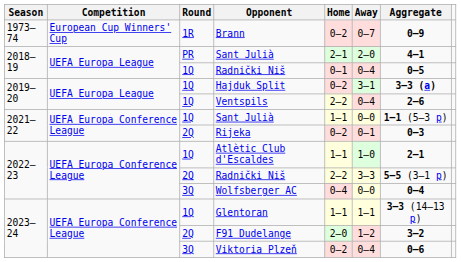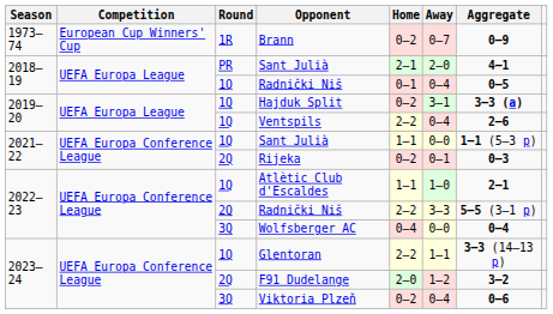 <table class="wikitable" style="text-align:left">
 <tr>
 <th>Season</th>
 <th>Competition</th>
 <th>Round</th>
 <th>Opponent</th>
 <th>Home</th>
 <th>Away</th>
 <th>Aggregate</th>
 </tr>
 <tr>
 <td>1973–74</td>
 <td><a href='#'>European Cup Winners' Cup</a></td>
 <td><a href='#'>1R</a></td>
 <td> <a href='#'>Brann</a></td>
 <td bgcolor="#ffdddd" style="text-align:center;">0–2</td>
 <td bgcolor="#ffdddd" style="text-align:center;">0–7</td>
 <td style="text-align:center;"><strong>0–9</strong></td>
 <td></td>
 </tr>
 <tr>
 <td rowspan="2">2018–19</td>
 <td rowspan="2"><a href='#'>UEFA Europa League</a></td>
 <td><a href='#'>PR</a></td>
 <td> <a href='#'>Sant Julià</a></td>
 <td bgcolor="#DDFFDD" style="text-align:center;">2–1</td>
 <td bgcolor="#DDFFDD" style="text-align:center;">2–0</td>
 <td style="text-align:center;"><strong>4–1</strong></td>
 <td></td>
 </tr>
 <tr>
 <td><a href='#'>1Q</a></td>
 <td> <a href='#'>Radnički Niš</a></td>
 <td bgcolor="#ffdddd" style="text-align:center;">0–1</td>
 <td bgcolor="#ffdddd" style="text-align:center;">0–4</td>
 <td style="text-align:center;"><strong>0–5</strong></td>
 <td></td>
 </tr>
 <tr>
 <td rowspan="2">2019–20</td>
 <td rowspan="2"><a href='#'>UEFA Europa League</a></td>
 <td><a href='#'>1Q</a></td>
 <td> <a href='#'>Hajduk Split</a></td>
 <td bgcolor="#ffdddd" style="text-align:center;">0–2</td>
 <td bgcolor="#ddffdd" style="text-align:center;">3–1</td>
 <td style="text-align:center;"><strong>3–3 (<a href='#'>a</a>)</strong></td>
 <td></td>
 </tr>
 <tr>
 <td><a href='#'>1Q</a></td>
 <td> <a href='#'>Ventspils</a></td>
 <td bgcolor="#ffffdd" style="text-align:center;">2–2</td>
 <td bgcolor="#ffdddd" style="text-align:center;">0–4</td>
 <td style="text-align:center;"><strong>2–6</strong></td>
 <td></td>
 </tr>
 <tr>
 <td rowspan="2">2021–22</td>
 <td rowspan="2"><a href='#'>UEFA Europa Conference League</a></td>
 <td><a href='#'>1Q</a></td>
 <td> <a href='#'>Sant Julià</a></td>
 <td bgcolor="#ffffdd" style="text-align:center;">1–1 </td>
 <td bgcolor="#ffffdd" style="text-align:center;">0–0</td>
 <td style="text-align:center;"><strong>1–1</strong> (5–3 <a href='#'>p</a>)</td>
 <td></td>
 </tr>
 <tr>
 <td><a href='#'>2Q</a></td>
 <td> <a href='#'>Rijeka</a></td>
 <td bgcolor="#ffdddd" style="text-align:center;">0–2</td>
 <td bgcolor="#ffdddd" style="text-align:center;">0–1</td>
 <td style="text-align:center;"><strong>0–3</strong></td>
 <td></td>
 </tr>
 <tr>
 <td rowspan="3">2022–23</td>
 <td rowspan="3"><a href='#'>UEFA Europa Conference League</a></td>
 <td><a href='#'>1Q</a></td>
 <td> <a href='#'>Atlètic Club d'Escaldes</a></td>
 <td bgcolor="#ffffdd" style="text-align:center;">1–1</td>
 <td bgcolor="#DDFFDD" style="text-align:center;">1–0 </td>
 <td style="text-align:center;"><strong>2–1</strong></td>
 <td></td>
 </tr>
 <tr>
 <td><a href='#'>2Q</a></td>
 <td> <a href='#'>Radnički Niš</a></td>
 <td bgcolor="#ffffdd" style="text-align:center;">2–2</td>
 <td bgcolor="#ffffdd" style="text-align:center;">3–3 </td>
 <td style="text-align:center;"><strong>5–5</strong> (3–1 <a href='#'>p</a>)</td>
 <td></td>
 </tr>
 <tr>
 <td><a href='#'>3Q</a></td>
 <td> <a href='#'>Wolfsberger AC</a></td>
 <td bgcolor="#ffdddd" style="text-align:center;">0–4</td>
 <td bgcolor="#ffffdd" style="text-align:center;">0–0</td>
 <td style="text-align:center;"><strong>0–4</strong></td>
 <td></td>
 </tr>
 <tr>
 <td rowspan=3>2023–24</td>
 <td rowspan=3><a href='#'>UEFA Europa Conference League</a></td>
 <td><a href='#'>1Q</a></td>
 <td> <a href='#'>Glentoran</a></td>
-<td bgcolor="#ffffdd" style="text-align:center;">1–1</td>
+<td bgcolor="#ffffdd" style="text-align:center;">2–2</td>
 <td bgcolor="#ffffdd" style="text-align:center;">1–1 </td>
 <td style="text-align:center;"><strong>3–3</strong> (14–13 <a href='#'>p</a>)</td>
 <td></td>
 </tr>
 <tr>
 <td><a href='#'>2Q</a></td>
 <td> <a href='#'>F91 Dudelange</a></td>
 <td bgcolor="#DDFFDD" style="text-align:center;">2–0</td>
 <td bgcolor="#ffdddd" style="text-align:center;">1–2</td>
 <td style="text-align:center;"><strong>3–2</strong></td>
 <td></td>
 </tr>
 <tr>
 <td><a href='#'>3Q</a></td>
 <td> <a href='#'>Viktoria Plzeň</a></td>
 <td bgcolor="#ffdddd" style="text-align:center;">0–2</td>
 <td bgcolor="#ffdddd" style="text-align:center;">0–4</td>
 <td style="text-align:center;"><strong>0–6</strong></td>
 <td></td>
 </tr>
 </table>
